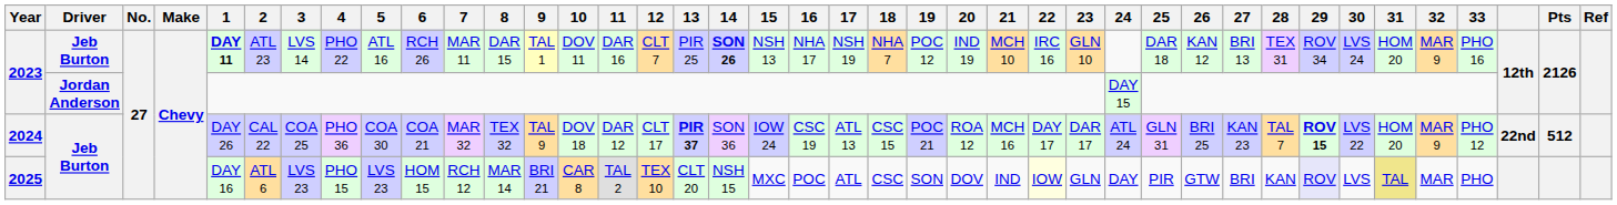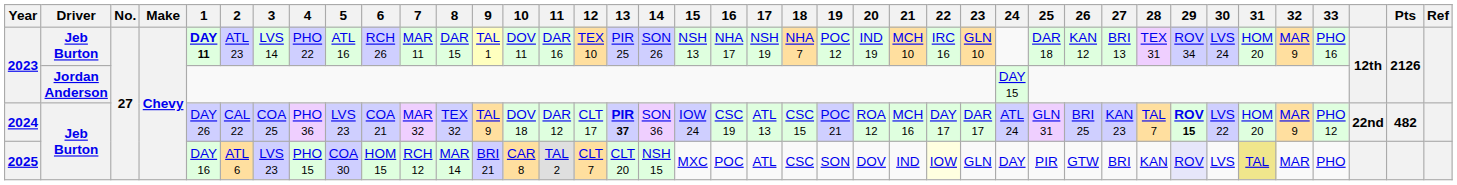 <table class="wikitable" style="text-align:center; font-size:75%">
 <tr>
 <th>Year</th>
 <th>Driver</th>
 <th>No.</th>
 <th>Make</th>
 <th>1</th>
 <th>2</th>
 <th>3</th>
 <th>4</th>
 <th>5</th>
 <th>6</th>
 <th>7</th>
 <th>8</th>
 <th>9</th>
 <th>10</th>
 <th>11</th>
 <th>12</th>
 <th>13</th>
 <th>14</th>
 <th>15</th>
 <th>16</th>
 <th>17</th>
 <th>18</th>
 <th>19</th>
 <th>20</th>
 <th>21</th>
 <th>22</th>
 <th>23</th>
 <th>24</th>
 <th>25</th>
 <th>26</th>
 <th>27</th>
 <th>28</th>
 <th>29</th>
 <th>30</th>
 <th>31</th>
 <th>32</th>
 <th>33</th>
 <th></th>
 <th>Pts</th>
 <th>Ref</th>
 </tr>
 <tr>
 <th rowspan="2"><a href='#'>2023</a></th>
 <th><a href='#'>Jeb Burton</a></th>
 <th rowspan="4">27</th>
 <th rowspan="4"><a href='#'>Chevy</a></th>
 <td style="background:#DFFFDF;"><strong><a href='#'>DAY</a><br><small>11</small></strong></td>
 <td style="background:#CFCFFF;"><a href='#'>ATL</a><br><small>23</small></td>
 <td style="background:#DFFFDF;"><a href='#'>LVS</a><br><small>14</small></td>
 <td style="background:#CFCFFF;"><a href='#'>PHO</a><br><small>22</small></td>
 <td style="background:#DFFFDF;"><a href='#'>ATL</a><br><small>16</small></td>
 <td style="background:#CFCFFF;"><a href='#'>RCH</a><br><small>26</small></td>
 <td style="background:#DFFFDF;"><a href='#'>MAR</a><br><small>11</small></td>
 <td style="background:#DFFFDF;"><a href='#'>DAR</a><br><small>15</small></td>
 <td style="background:#FFFFBF;"><a href='#'>TAL</a><br><small>1</small></td>
 <td style="background:#DFFFDF;"><a href='#'>DOV</a><br><small>11</small></td>
 <td style="background:#DFFFDF;"><a href='#'>DAR</a><br><small>16</small></td>
-<td style="background:#FFDF9F;"><a href='#'>CLT</a><br><small>7</small></td>
+<td style="background:#FFDF9F;"><a href='#'>TEX</a><br><small>10</small></td>
 <td style="background:#CFCFFF;"><a href='#'>PIR</a><br><small>25</small></td>
-<td style="background:#CFCFFF;"><strong><a href='#'>SON</a><br><small>26</small></strong></td>
+<td style="background:#CFCFFF;"><a href='#'>SON</a><br><small>26</small></td>
 <td style="background:#DFFFDF;"><a href='#'>NSH</a><br><small>13</small></td>
 <td style="background:#DFFFDF;"><a href='#'>NHA</a><br><small>17</small></td>
 <td style="background:#DFFFDF;"><a href='#'>NSH</a><br><small>19</small></td>
 <td style="background:#FFDF9F;"><a href='#'>NHA</a><br><small>7</small></td>
 <td style="background:#DFFFDF;"><a href='#'>POC</a><br><small>12</small></td>
 <td style="background:#DFFFDF;"><a href='#'>IND</a><br><small>19</small></td>
 <td style="background:#FFDF9F;"><a href='#'>MCH</a><br><small>10</small></td>
 <td style="background:#DFFFDF;"><a href='#'>IRC</a><br><small>16</small></td>
 <td style="background:#FFDF9F;"><a href='#'>GLN</a><br><small>10</small></td>
 <td></td>
 <td style="background:#DFFFDF;"><a href='#'>DAR</a><br><small>18</small></td>
 <td style="background:#DFFFDF;"><a href='#'>KAN</a><br><small>12</small></td>
 <td style="background:#DFFFDF;"><a href='#'>BRI</a><br><small>13</small></td>
 <td style="background:#EFCFFF;"><a href='#'>TEX</a><br><small>31</small></td>
 <td style="background:#CFCFFF;"><a href='#'>ROV</a><br><small>34</small></td>
 <td style="background:#CFCFFF;"><a href='#'>LVS</a><br><small>24</small></td>
 <td style="background:#DFFFDF;"><a href='#'>HOM</a><br><small>20</small></td>
 <td style="background:#FFDF9F;"><a href='#'>MAR</a><br><small>9</small></td>
 <td style="background:#DFFFDF;"><a href='#'>PHO</a><br><small>16</small></td>
 <th rowspan=2>12th</th>
 <th rowspan=2>2126</th>
 <th rowspan=2></th>
 </tr>
 <tr>
 <th><a href='#'>Jordan Anderson</a></th>
 <td colspan=23></td>
 <td style="background:#DFFFDF;"><a href='#'>DAY</a><br><small>15</small></td>
 <td colspan=9></td>
 </tr>
 <tr>
 <th><a href='#'>2024</a></th>
 <th rowspan=2><a href='#'>Jeb Burton</a></th>
 <td style="background:#CFCFFF;"><a href='#'>DAY</a><br><small>26</small></td>
 <td style="background:#CFCFFF;"><a href='#'>CAL</a><br><small>22</small></td>
 <td style="background:#CFCFFF;"><a href='#'>COA</a><br><small>25</small></td>
 <td style="background:#EFCFFF;"><a href='#'>PHO</a><br><small>36</small></td>
-<td style="background:#CFCFFF;"><a href='#'>COA</a><br><small>30</small></td>
+<td style="background:#CFCFFF;"><a href='#'>LVS</a><br><small>23</small></td>
 <td style="background:#CFCFFF;"><a href='#'>COA</a><br><small>21</small></td>
 <td style="background:#EFCFFF;"><a href='#'>MAR</a><br><small>32</small></td>
 <td style="background:#CFCFFF;"><a href='#'>TEX</a><br><small>32</small></td>
 <td style="background:#FFDF9F;"><a href='#'>TAL</a><br><small>9</small></td>
 <td style="background:#DFFFDF;"><a href='#'>DOV</a><br><small>18</small></td>
 <td style="background:#DFFFDF;"><a href='#'>DAR</a><br><small>12</small></td>
 <td style="background:#DFFFDF;"><a href='#'>CLT</a><br><small>17</small></td>
 <td style="background:#CFCFFF;"><strong><a href='#'>PIR</a><br><small>37</small></strong></td>
 <td style="background:#EFCFFF;"><a href='#'>SON</a><br><small>36</small></td>
 <td style="background:#CFCFFF;"><a href='#'>IOW</a><br><small>24</small></td>
 <td style="background:#DFFFDF;"><a href='#'>CSC</a><br><small>19</small></td>
 <td style="background:#DFFFDF;"><a href='#'>ATL</a><br><small>13</small></td>
 <td style="background:#DFFFDF;"><a href='#'>CSC</a><br><small>15</small></td>
 <td style="background:#CFCFFF;"><a href='#'>POC</a><br><small>21</small></td>
 <td style="background:#DFFFDF;"><a href='#'>ROA</a><br><small>12</small></td>
 <td style="background:#DFFFDF;"><a href='#'>MCH</a><br><small>16</small></td>
 <td style="background:#DFFFDF;"><a href='#'>DAY</a><br><small>17</small></td>
 <td style="background:#DFFFDF;"><a href='#'>DAR</a><br><small>17</small></td>
 <td style="background:#CFCFFF;"><a href='#'>ATL</a><br><small>24</small></td>
 <td style="background:#EFCFFF;"><a href='#'>GLN</a><br><small>31</small></td>
 <td style="background:#CFCFFF;"><a href='#'>BRI</a><br><small>25</small></td>
 <td style="background:#CFCFFF;"><a href='#'>KAN</a><br><small>23</small></td>
 <td style="background:#FFDF9F;"><a href='#'>TAL</a><br><small>7</small></td>
 <td style="background:#DFFFDF;"><strong><a href='#'>ROV</a><br><small>15</small></strong></td>
 <td style="background:#CFCFFF;"><a href='#'>LVS</a><br><small>22</small></td>
 <td style="background:#DFFFDF;"><a href='#'>HOM</a><br><small>20</small></td>
 <td style="background:#FFDF9F;"><a href='#'>MAR</a><br><small>9</small></td>
 <td style="background:#DFFFDF;"><a href='#'>PHO</a><br><small>12</small></td>
 <th>22nd</th>
-<th>512</th>
+<th>482</th>
 <th></th>
 </tr>
 <tr>
 <th><a href='#'>2025</a></th>
 <td style="background:#DFFFDF;"><a href='#'>DAY</a><br><small>16</small></td>
 <td style="background:#FFDF9F;"><a href='#'>ATL</a><br><small>6</small></td>
 <td style="background:#CFCFFF;"><a href='#'>LVS</a><br><small>23</small></td>
 <td style="background:#DFFFDF;"><a href='#'>PHO</a><br><small>15</small></td>
-<td style="background:#CFCFFF;"><a href='#'>LVS</a><br><small>23</small></td>
+<td style="background:#CFCFFF;"><a href='#'>COA</a><br><small>30</small></td>
 <td style="background:#DFFFDF;"><a href='#'>HOM</a><br><small>15</small></td>
 <td style="background:#DFFFDF;"><a href='#'>RCH</a><br><small>12</small></td>
 <td style="background:#DFFFDF;"><a href='#'>MAR</a><br><small>14</small></td>
 <td style="background:#CFCFFF;"><a href='#'>BRI</a><br><small>21</small></td>
 <td style="background:#FFDF9F;"><a href='#'>CAR</a><br><small>8</small></td>
 <td style="background:#DFDFDF;"><a href='#'>TAL</a><br><small>2</small></td>
-<td style="background:#FFDF9F;"><a href='#'>TEX</a><br><small>10</small></td>
+<td style="background:#FFDF9F;"><a href='#'>CLT</a><br><small>7</small></td>
 <td style="background:#DFFFDF;"><a href='#'>CLT</a><br><small>20</small></td>
 <td style="background:#DFFFDF;"><a href='#'>NSH</a><br><small>15</small></td>
 <td><a href='#'>MXC</a></td>
 <td><a href='#'>POC</a></td>
 <td><a href='#'>ATL</a></td>
 <td><a href='#'>CSC</a></td>
 <td><a href='#'>SON</a></td>
 <td><a href='#'>DOV</a></td>
 <td><a href='#'>IND</a></td>
 <td style="background: lightyellow;"><a href='#'>IOW</a></td>
 <td><a href='#'>GLN</a></td>
 <td><a href='#'>DAY</a></td>
 <td><a href='#'>PIR</a></td>
 <td><a href='#'>GTW</a></td>
 <td><a href='#'>BRI</a></td>
 <td><a href='#'>KAN</a></td>
 <td style="background: lavender;"><a href='#'>ROV</a></td>
 <td><a href='#'>LVS</a></td>
 <td style="background: khaki;"><a href='#'>TAL</a></td>
 <td><a href='#'>MAR</a></td>
 <td><a href='#'>PHO</a></td>
 <th></th>
 <th></th>
 <th></th>
 </tr>
 </table>
